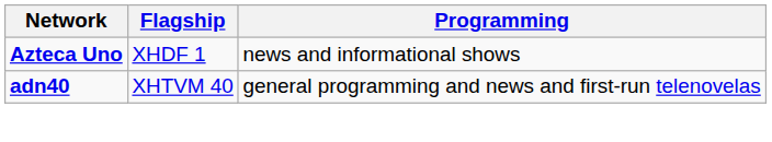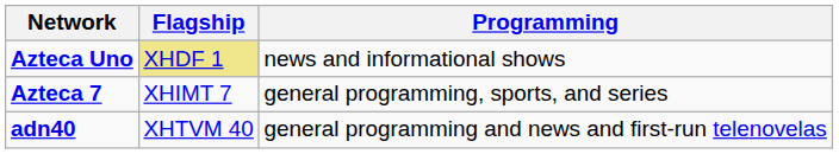 <table class="sortable wikitable" class="wikitable">
 <tr>
 <th>Network</th>
 <th><a href='#'>Flagship</a></th>
 <th><a href='#'>Programming</a></th>
 </tr>
 <tr style="vertical-align: top; text-align: left;">
 <td><strong><a href='#'>Azteca Uno</a></strong></td>
-<td><a href='#'>XHDF 1</a></td>
+<td style="background: khaki;"><a href='#'>XHDF 1</a></td>
 <td>news and informational shows</td>
+</tr>
+<tr style="vertical-align: top; text-align: left;">
+<td><strong><a href='#'>Azteca 7</a></strong></td>
+<td><a href='#'>XHIMT 7</a></td>
+<td>general programming, sports, and series</td>
 </tr>
 <tr style="vertical-align: top; text-align: left;">
 <td><strong><a href='#'>adn40</a></strong></td>
 <td><a href='#'>XHTVM 40</a></td>
 <td>general programming and news and first-run <a href='#'>telenovelas</a></td>
 </tr>
 </table>
